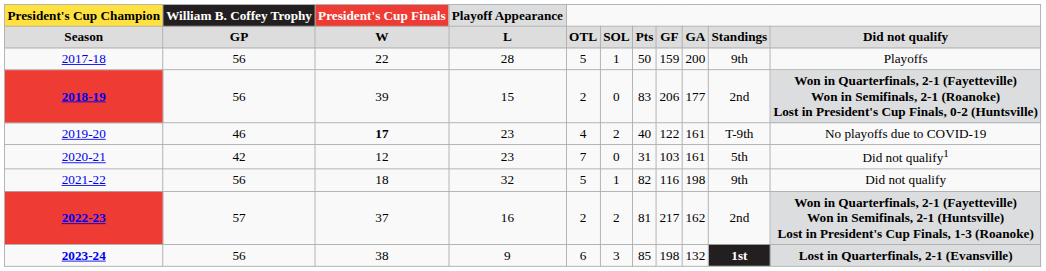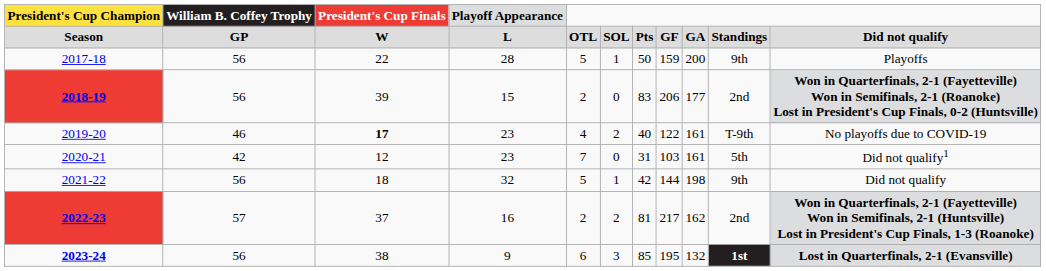 <table class="wikitable" style="text-align:center; font-size:95%">
 <tr>
 <td style="text-align:center; background:#FFE140; "><strong>President's Cup Champion</strong></td>
 <td style="text-align:center; background:#231f20; color:#ffffff; "><strong>William B. Coffey Trophy</strong></td>
 <td style="text-align:center; background:#ee3b33; color:#ffffff; "><strong>President's Cup Finals</strong></td>
 <td style="text-align:center; background:#dcddde;"><strong>Playoff Appearance</strong></td>
 </tr>
 <tr style="font-weight:bold; background:#ddd;">
 <td>Season</td>
 <td>GP</td>
 <td>W</td>
 <td>L</td>
 <td>OTL</td>
 <td>SOL</td>
 <td>Pts</td>
 <td>GF</td>
 <td>GA</td>
 <td>Standings</td>
 <td>Did not qualify</td>
 </tr>
 <tr>
 <td><a href='#'>2017-18</a></td>
 <td>56</td>
 <td>22</td>
 <td>28</td>
 <td>5</td>
 <td>1</td>
 <td>50</td>
 <td>159</td>
 <td>200</td>
 <td>9th</td>
 <td>Playoffs</td>
 </tr>
 <tr>
 <td style="text-align:center; background:#ee3b33; color:#ffffff "><strong><a href='#'>2018-19</a></strong></td>
 <td>56</td>
 <td>39</td>
 <td>15</td>
 <td>2</td>
 <td>0</td>
 <td>83</td>
 <td>206</td>
 <td>177</td>
 <td>2nd</td>
 <td style="text-align:center; background:#dcddde;"><strong>Won in Quarterfinals, 2-1 (Fayetteville)<br>Won in Semifinals, 2-1 (Roanoke)<br>Lost in President's Cup Finals, 0-2 (Huntsville)</strong></td>
 </tr>
 <tr>
 <td><a href='#'>2019-20</a></td>
 <td>46</td>
 <td><strong>17</strong></td>
 <td>23</td>
 <td>4</td>
 <td>2</td>
 <td>40</td>
 <td>122</td>
 <td>161</td>
 <td>T-9th</td>
 <td>No playoffs due to COVID-19</td>
 </tr>
 <tr>
 <td><a href='#'>2020-21</a></td>
 <td>42</td>
 <td>12</td>
 <td>23</td>
 <td>7</td>
 <td>0</td>
 <td>31</td>
 <td>103</td>
 <td>161</td>
 <td>5th</td>
 <td>Did not qualify<sup>1</sup></td>
 </tr>
 <tr>
 <td><a href='#'>2021-22</a></td>
 <td>56</td>
 <td>18</td>
 <td>32</td>
 <td>5</td>
 <td>1</td>
-<td>82</td>
-<td>116</td>
+<td>42</td>
+<td>144</td>
 <td>198</td>
 <td>9th</td>
 <td>Did not qualify</td>
 </tr>
 <tr>
 <td style="text-align:center; background:#ee3b33; color:#ffffff "><strong><a href='#'>2022-23</a></strong></td>
 <td>57</td>
 <td>37</td>
 <td>16</td>
 <td>2</td>
 <td>2</td>
 <td>81</td>
 <td>217</td>
 <td>162</td>
 <td>2nd</td>
 <td style="text-align:center; background:#dcddde;"><strong>Won in Quarterfinals, 2-1 (Fayetteville)<br>Won in Semifinals, 2-1 (Huntsville)<br>Lost in President's Cup Finals, 1-3 (Roanoke)</strong></td>
 </tr>
 <tr>
 <td style="text-align:center; "><strong><a href='#'>2023-24</a></strong></td>
 <td>56</td>
 <td>38</td>
 <td>9</td>
 <td>6</td>
 <td>3</td>
 <td>85</td>
-<td>198</td>
+<td>195</td>
 <td>132</td>
 <td style="text-align:center; background:#231f20; color:#ffffff;"><strong>1st</strong></td>
 <td style="text-align:center; background:#dcddde; "><strong>Lost in Quarterfinals, 2-1 (Evansville)</strong></td>
 </tr>
 </table>
